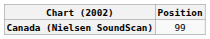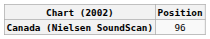 <table class="wikitable plainrowheaders">
 <tr>
 <th>Chart (2002)</th>
 <th>Position</th>
 </tr>
 <tr>
 <th scope="row">Canada (Nielsen SoundScan)</th>
-<td style="text-align:center;">99</td>
+<td style="text-align:center;">96</td>
 </tr>
 </table>
